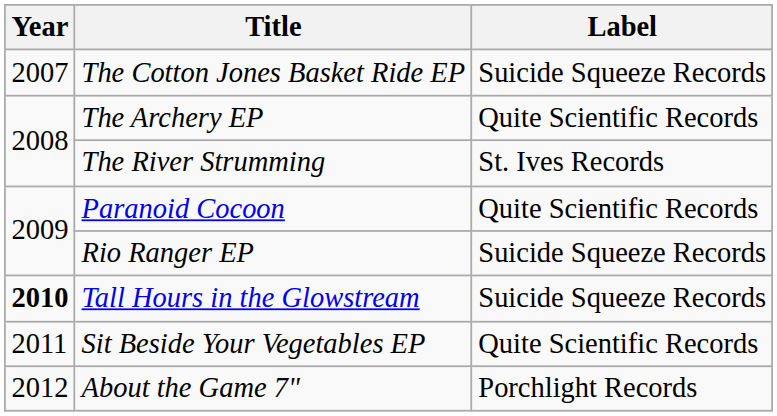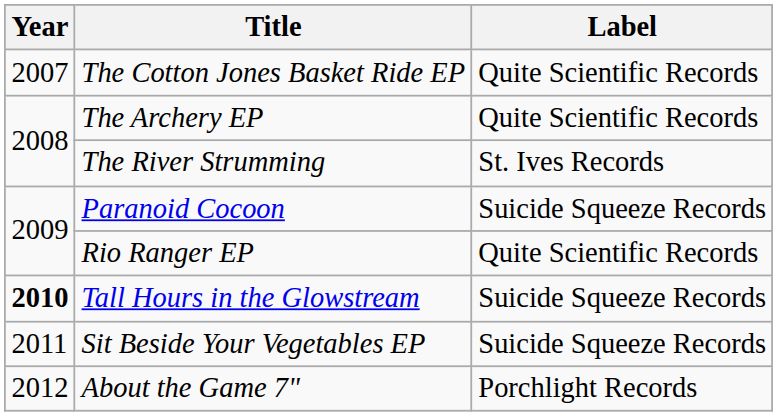 <table class="wikitable">
 <tr>
 <th scope="col">Year</th>
 <th scope="col">Title</th>
 <th scope="col">Label</th>
 </tr>
 <tr>
 <td>2007</td>
 <td><em>The Cotton Jones Basket Ride EP</em></td>
-<td>Suicide Squeeze Records</td>
+<td>Quite Scientific Records</td>
 </tr>
 <tr>
 <td rowspan="2">2008</td>
 <td><em>The Archery EP</em></td>
 <td>Quite Scientific Records</td>
 </tr>
 <tr>
 <td><em>The River Strumming</em></td>
 <td>St. Ives Records</td>
 </tr>
 <tr>
 <td rowspan="2">2009</td>
 <td><em><a href='#'>Paranoid Cocoon</a></em></td>
-<td>Quite Scientific Records</td>
+<td>Suicide Squeeze Records</td>
 </tr>
 <tr>
 <td><em>Rio Ranger EP</em></td>
-<td>Suicide Squeeze Records</td>
+<td>Quite Scientific Records</td>
 </tr>
 <tr>
 <td><strong>2010</strong></td>
 <td><em><a href='#'>Tall Hours in the Glowstream</a></em></td>
 <td>Suicide Squeeze Records</td>
 </tr>
 <tr>
 <td>2011</td>
 <td><em>Sit Beside Your Vegetables EP</em></td>
-<td>Quite Scientific Records</td>
+<td>Suicide Squeeze Records</td>
 </tr>
 <tr>
 <td>2012</td>
 <td><em>About the Game 7"</em></td>
 <td>Porchlight Records</td>
 </tr>
 </table>
